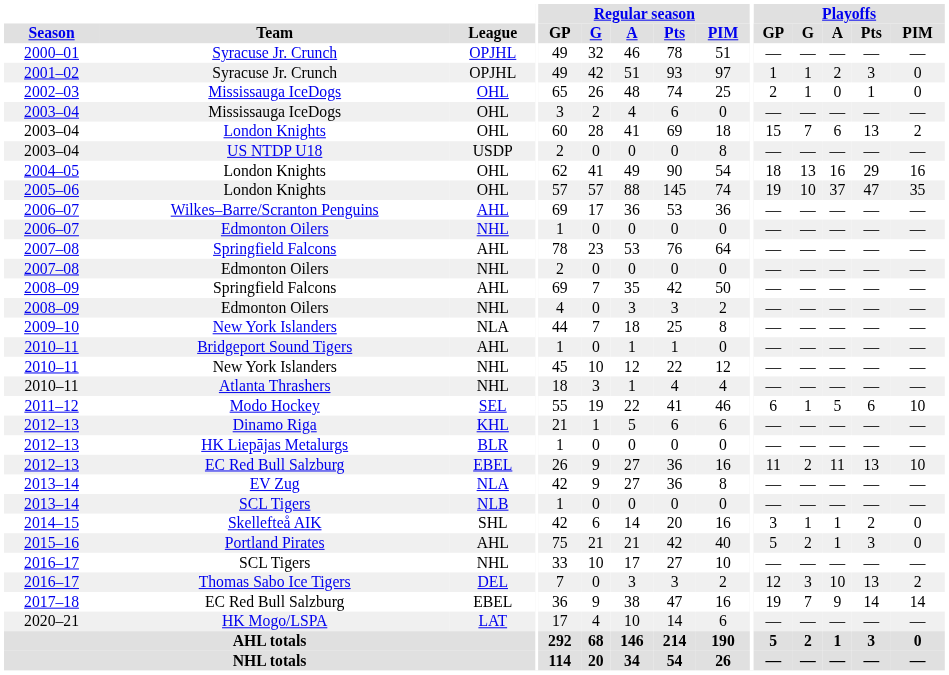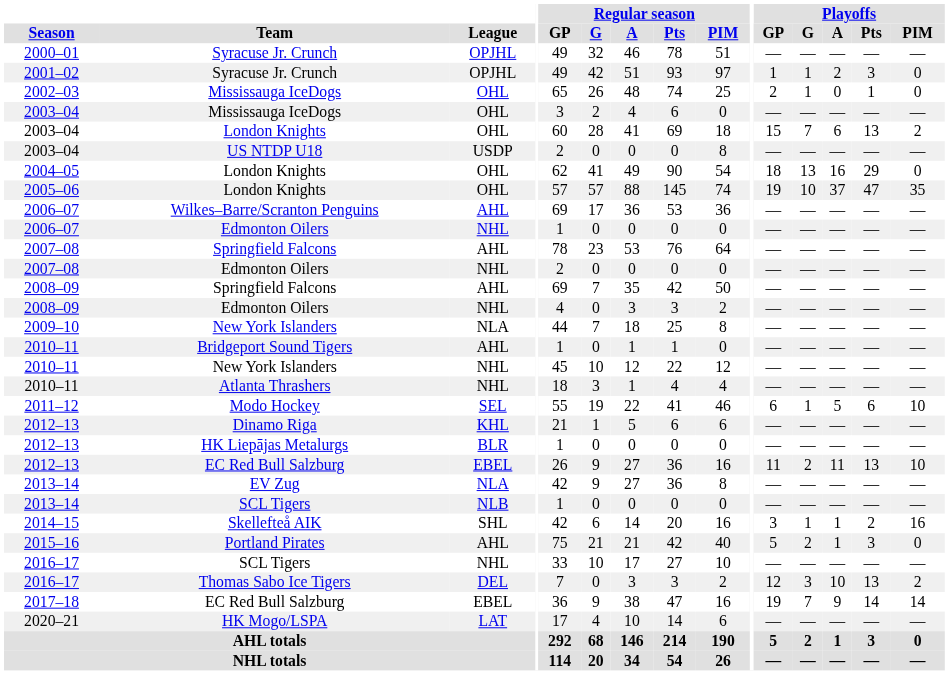 <table border="0" cellpadding="1" cellspacing="0" style="text-align:center; width:60em;">
 <tr style="background:#e0e0e0;">
 <th colspan="3" bgcolor="#ffffff"></th>
 <th rowspan="100" bgcolor="#ffffff"></th>
 <th colspan="5"><a href='#'>Regular season</a></th>
 <th rowspan="100" bgcolor="#ffffff"></th>
 <th colspan="5"><a href='#'>Playoffs</a></th>
 </tr>
 <tr style="background:#e0e0e0;">
 <th><a href='#'>Season</a></th>
 <th>Team</th>
 <th>League</th>
 <th>GP</th>
 <th><a href='#'>G</a></th>
 <th><a href='#'>A</a></th>
 <th><a href='#'>Pts</a></th>
 <th><a href='#'>PIM</a></th>
 <th>GP</th>
 <th>G</th>
 <th>A</th>
 <th>Pts</th>
 <th>PIM</th>
 </tr>
 <tr>
 <td><a href='#'>2000–01</a></td>
 <td><a href='#'>Syracuse Jr. Crunch</a></td>
 <td><a href='#'>OPJHL</a></td>
 <td>49</td>
 <td>32</td>
 <td>46</td>
 <td>78</td>
 <td>51</td>
 <td>—</td>
 <td>—</td>
 <td>—</td>
 <td>—</td>
 <td>—</td>
 </tr>
 <tr bgcolor="#f0f0f0">
 <td><a href='#'>2001–02</a></td>
 <td>Syracuse Jr. Crunch</td>
 <td>OPJHL</td>
 <td>49</td>
 <td>42</td>
 <td>51</td>
 <td>93</td>
 <td>97</td>
 <td>1</td>
 <td>1</td>
 <td>2</td>
 <td>3</td>
 <td>0</td>
 </tr>
 <tr>
 <td><a href='#'>2002–03</a></td>
 <td><a href='#'>Mississauga IceDogs</a></td>
 <td><a href='#'>OHL</a></td>
 <td>65</td>
 <td>26</td>
 <td>48</td>
 <td>74</td>
 <td>25</td>
 <td>2</td>
 <td>1</td>
 <td>0</td>
 <td>1</td>
 <td>0</td>
 </tr>
 <tr bgcolor="#f0f0f0">
 <td><a href='#'>2003–04</a></td>
 <td>Mississauga IceDogs</td>
 <td>OHL</td>
 <td>3</td>
 <td>2</td>
 <td>4</td>
 <td>6</td>
 <td>0</td>
 <td>—</td>
 <td>—</td>
 <td>—</td>
 <td>—</td>
 <td>—</td>
 </tr>
 <tr>
 <td>2003–04</td>
 <td><a href='#'>London Knights</a></td>
 <td>OHL</td>
 <td>60</td>
 <td>28</td>
 <td>41</td>
 <td>69</td>
 <td>18</td>
 <td>15</td>
 <td>7</td>
 <td>6</td>
 <td>13</td>
 <td>2</td>
 </tr>
 <tr bgcolor="#f0f0f0">
 <td>2003–04</td>
 <td><a href='#'>US NTDP U18</a></td>
 <td>USDP</td>
 <td>2</td>
 <td>0</td>
 <td>0</td>
 <td>0</td>
 <td>8</td>
 <td>—</td>
 <td>—</td>
 <td>—</td>
 <td>—</td>
 <td>—</td>
 </tr>
 <tr>
 <td><a href='#'>2004–05</a></td>
 <td>London Knights</td>
 <td>OHL</td>
 <td>62</td>
 <td>41</td>
 <td>49</td>
 <td>90</td>
 <td>54</td>
 <td>18</td>
 <td>13</td>
 <td>16</td>
 <td>29</td>
-<td>16</td>
+<td>0</td>
 </tr>
 <tr bgcolor="#f0f0f0">
 <td><a href='#'>2005–06</a></td>
 <td>London Knights</td>
 <td>OHL</td>
 <td>57</td>
 <td>57</td>
 <td>88</td>
 <td>145</td>
 <td>74</td>
 <td>19</td>
 <td>10</td>
 <td>37</td>
 <td>47</td>
 <td>35</td>
 </tr>
 <tr>
 <td><a href='#'>2006–07</a></td>
 <td><a href='#'>Wilkes–Barre/Scranton Penguins</a></td>
 <td><a href='#'>AHL</a></td>
 <td>69</td>
 <td>17</td>
 <td>36</td>
 <td>53</td>
 <td>36</td>
 <td>—</td>
 <td>—</td>
 <td>—</td>
 <td>—</td>
 <td>—</td>
 </tr>
 <tr bgcolor="#f0f0f0">
 <td><a href='#'>2006–07</a></td>
 <td><a href='#'>Edmonton Oilers</a></td>
 <td><a href='#'>NHL</a></td>
 <td>1</td>
 <td>0</td>
 <td>0</td>
 <td>0</td>
 <td>0</td>
 <td>—</td>
 <td>—</td>
 <td>—</td>
 <td>—</td>
 <td>—</td>
 </tr>
 <tr>
 <td><a href='#'>2007–08</a></td>
 <td><a href='#'>Springfield Falcons</a></td>
 <td>AHL</td>
 <td>78</td>
 <td>23</td>
 <td>53</td>
 <td>76</td>
 <td>64</td>
 <td>—</td>
 <td>—</td>
 <td>—</td>
 <td>—</td>
 <td>—</td>
 </tr>
 <tr bgcolor="#f0f0f0">
 <td><a href='#'>2007–08</a></td>
 <td>Edmonton Oilers</td>
 <td>NHL</td>
 <td>2</td>
 <td>0</td>
 <td>0</td>
 <td>0</td>
 <td>0</td>
 <td>—</td>
 <td>—</td>
 <td>—</td>
 <td>—</td>
 <td>—</td>
 </tr>
 <tr>
 <td><a href='#'>2008–09</a></td>
 <td>Springfield Falcons</td>
 <td>AHL</td>
 <td>69</td>
 <td>7</td>
 <td>35</td>
 <td>42</td>
 <td>50</td>
 <td>—</td>
 <td>—</td>
 <td>—</td>
 <td>—</td>
 <td>—</td>
 </tr>
 <tr bgcolor="#f0f0f0">
 <td><a href='#'>2008–09</a></td>
 <td>Edmonton Oilers</td>
 <td>NHL</td>
 <td>4</td>
 <td>0</td>
 <td>3</td>
 <td>3</td>
 <td>2</td>
 <td>—</td>
 <td>—</td>
 <td>—</td>
 <td>—</td>
 <td>—</td>
 </tr>
 <tr>
 <td><a href='#'>2009–10</a></td>
 <td><a href='#'>New York Islanders</a></td>
 <td>NLA</td>
 <td>44</td>
 <td>7</td>
 <td>18</td>
 <td>25</td>
 <td>8</td>
 <td>—</td>
 <td>—</td>
 <td>—</td>
 <td>—</td>
 <td>—</td>
 </tr>
 <tr bgcolor="#f0f0f0">
 <td><a href='#'>2010–11</a></td>
 <td><a href='#'>Bridgeport Sound Tigers</a></td>
 <td>AHL</td>
 <td>1</td>
 <td>0</td>
 <td>1</td>
 <td>1</td>
 <td>0</td>
 <td>—</td>
 <td>—</td>
 <td>—</td>
 <td>—</td>
 <td>—</td>
 </tr>
 <tr>
 <td><a href='#'>2010–11</a></td>
 <td>New York Islanders</td>
 <td>NHL</td>
 <td>45</td>
 <td>10</td>
 <td>12</td>
 <td>22</td>
 <td>12</td>
 <td>—</td>
 <td>—</td>
 <td>—</td>
 <td>—</td>
 <td>—</td>
 </tr>
 <tr bgcolor="#f0f0f0">
 <td>2010–11</td>
 <td><a href='#'>Atlanta Thrashers</a></td>
 <td>NHL</td>
 <td>18</td>
 <td>3</td>
 <td>1</td>
 <td>4</td>
 <td>4</td>
 <td>—</td>
 <td>—</td>
 <td>—</td>
 <td>—</td>
 <td>—</td>
 </tr>
 <tr>
 <td><a href='#'>2011–12</a></td>
 <td><a href='#'>Modo Hockey</a></td>
 <td><a href='#'>SEL</a></td>
 <td>55</td>
 <td>19</td>
 <td>22</td>
 <td>41</td>
 <td>46</td>
 <td>6</td>
 <td>1</td>
 <td>5</td>
 <td>6</td>
 <td>10</td>
 </tr>
 <tr bgcolor="#f0f0f0">
 <td><a href='#'>2012–13</a></td>
 <td><a href='#'>Dinamo Riga</a></td>
 <td><a href='#'>KHL</a></td>
 <td>21</td>
 <td>1</td>
 <td>5</td>
 <td>6</td>
 <td>6</td>
 <td>—</td>
 <td>—</td>
 <td>—</td>
 <td>—</td>
 <td>—</td>
 </tr>
 <tr>
 <td><a href='#'>2012–13</a></td>
 <td><a href='#'>HK Liepājas Metalurgs</a></td>
 <td><a href='#'>BLR</a></td>
 <td>1</td>
 <td>0</td>
 <td>0</td>
 <td>0</td>
 <td>0</td>
 <td>—</td>
 <td>—</td>
 <td>—</td>
 <td>—</td>
 <td>—</td>
 </tr>
 <tr bgcolor="#f0f0f0">
 <td><a href='#'>2012–13</a></td>
 <td><a href='#'>EC Red Bull Salzburg</a></td>
 <td><a href='#'>EBEL</a></td>
 <td>26</td>
 <td>9</td>
 <td>27</td>
 <td>36</td>
 <td>16</td>
 <td>11</td>
 <td>2</td>
 <td>11</td>
 <td>13</td>
 <td>10</td>
 </tr>
 <tr>
 <td><a href='#'>2013–14</a></td>
 <td><a href='#'>EV Zug</a></td>
 <td><a href='#'>NLA</a></td>
 <td>42</td>
 <td>9</td>
 <td>27</td>
 <td>36</td>
 <td>8</td>
 <td>—</td>
 <td>—</td>
 <td>—</td>
 <td>—</td>
 <td>—</td>
 </tr>
 <tr bgcolor="#f0f0f0">
 <td><a href='#'>2013–14</a></td>
 <td><a href='#'>SCL Tigers</a></td>
 <td><a href='#'>NLB</a></td>
 <td>1</td>
 <td>0</td>
 <td>0</td>
 <td>0</td>
 <td>0</td>
 <td>—</td>
 <td>—</td>
 <td>—</td>
 <td>—</td>
 <td>—</td>
 </tr>
 <tr>
 <td><a href='#'>2014–15</a></td>
 <td><a href='#'>Skellefteå AIK</a></td>
 <td>SHL</td>
 <td>42</td>
 <td>6</td>
 <td>14</td>
 <td>20</td>
 <td>16</td>
 <td>3</td>
 <td>1</td>
 <td>1</td>
 <td>2</td>
-<td>0</td>
+<td>16</td>
 </tr>
 <tr bgcolor="#f0f0f0">
 <td><a href='#'>2015–16</a></td>
 <td><a href='#'>Portland Pirates</a></td>
 <td>AHL</td>
 <td>75</td>
 <td>21</td>
 <td>21</td>
 <td>42</td>
 <td>40</td>
 <td>5</td>
 <td>2</td>
 <td>1</td>
 <td>3</td>
 <td>0</td>
 </tr>
 <tr>
 <td><a href='#'>2016–17</a></td>
 <td>SCL Tigers</td>
 <td>NHL</td>
 <td>33</td>
 <td>10</td>
 <td>17</td>
 <td>27</td>
 <td>10</td>
 <td>—</td>
 <td>—</td>
 <td>—</td>
 <td>—</td>
 <td>—</td>
 </tr>
 <tr bgcolor="#f0f0f0">
 <td><a href='#'>2016–17</a></td>
 <td><a href='#'>Thomas Sabo Ice Tigers</a></td>
 <td><a href='#'>DEL</a></td>
 <td>7</td>
 <td>0</td>
 <td>3</td>
 <td>3</td>
 <td>2</td>
 <td>12</td>
 <td>3</td>
 <td>10</td>
 <td>13</td>
 <td>2</td>
 </tr>
 <tr>
 <td><a href='#'>2017–18</a></td>
 <td>EC Red Bull Salzburg</td>
 <td>EBEL</td>
 <td>36</td>
 <td>9</td>
 <td>38</td>
 <td>47</td>
 <td>16</td>
 <td>19</td>
 <td>7</td>
 <td>9</td>
 <td>14</td>
 <td>14</td>
 </tr>
 <tr bgcolor="#f0f0f0">
 <td>2020–21</td>
 <td><a href='#'>HK Mogo/LSPA</a></td>
 <td><a href='#'>LAT</a></td>
 <td>17</td>
 <td>4</td>
 <td>10</td>
 <td>14</td>
 <td>6</td>
 <td>—</td>
 <td>—</td>
 <td>—</td>
 <td>—</td>
 <td>—</td>
 </tr>
 <tr bgcolor="#e0e0e0">
 <th colspan="3">AHL totals</th>
 <th>292</th>
 <th>68</th>
 <th>146</th>
 <th>214</th>
 <th>190</th>
 <th>5</th>
 <th>2</th>
 <th>1</th>
 <th>3</th>
 <th>0</th>
 </tr>
 <tr bgcolor="#e0e0e0">
 <th colspan="3">NHL totals</th>
 <th>114</th>
 <th>20</th>
 <th>34</th>
 <th>54</th>
 <th>26</th>
 <th>—</th>
 <th>—</th>
 <th>—</th>
 <th>—</th>
 <th>—</th>
 </tr>
 </table>
